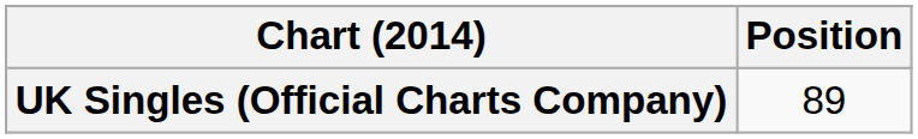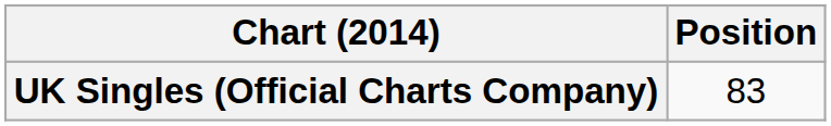 <table class="wikitable sortable plainrowheaders" style="text-align:center">
 <tr>
 <th scope="col">Chart (2014)</th>
 <th scope="col">Position</th>
 </tr>
 <tr>
 <th scope="row">UK Singles (Official Charts Company)</th>
-<td>89</td>
+<td>83</td>
 </tr>
 </table>
